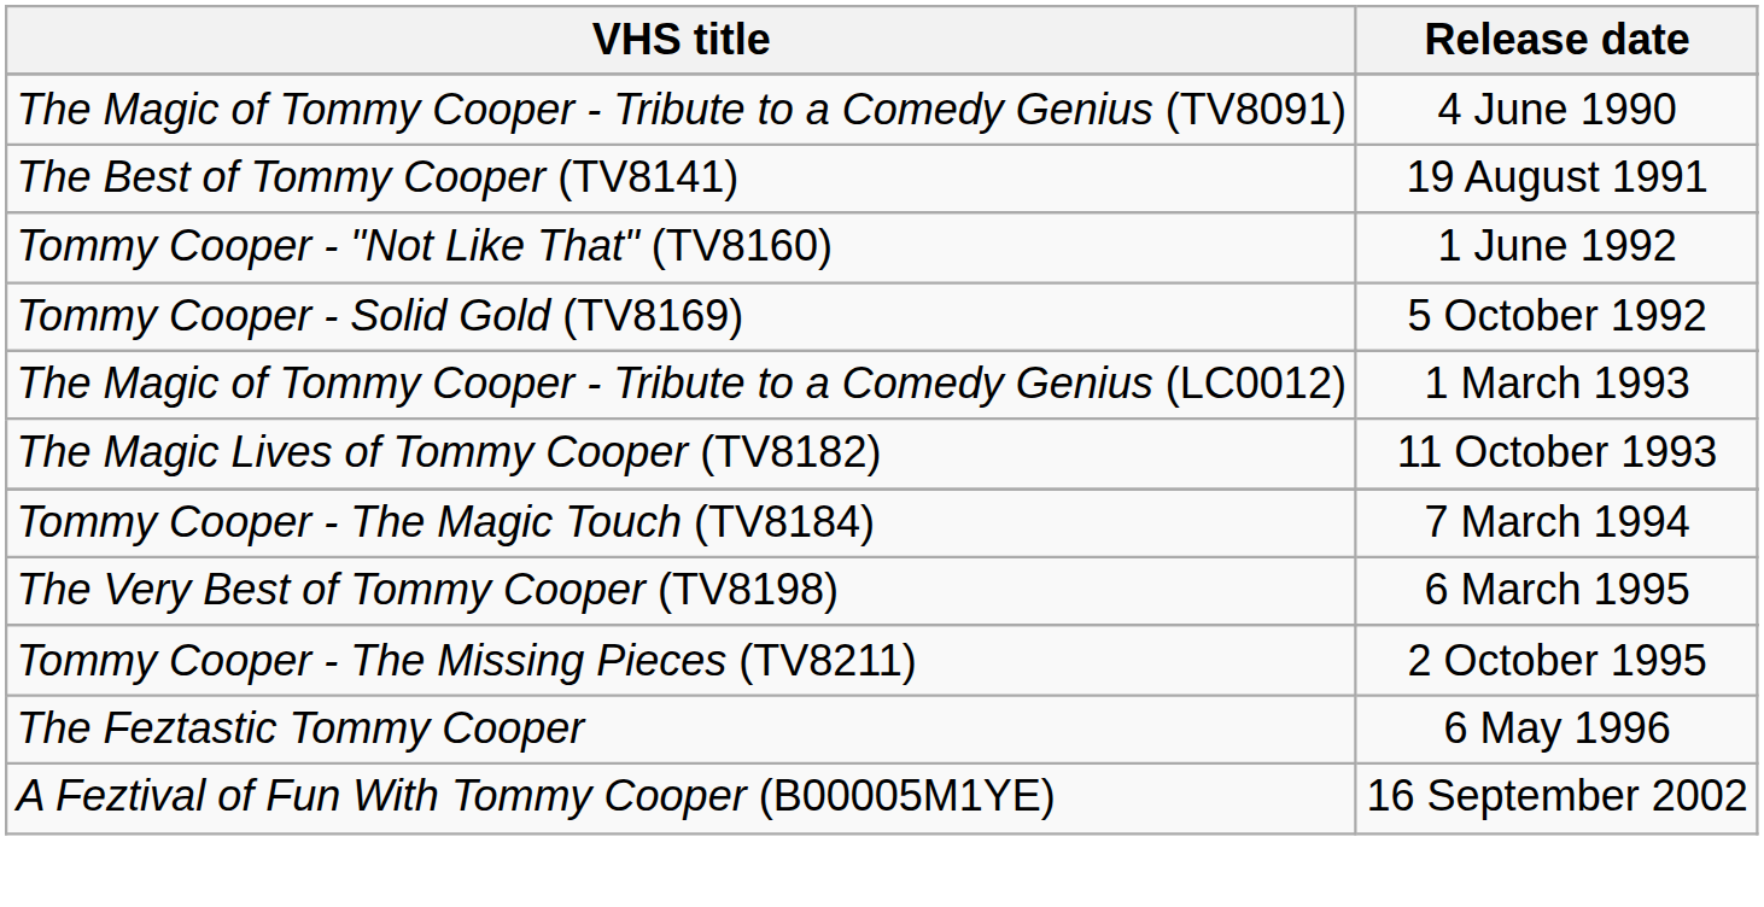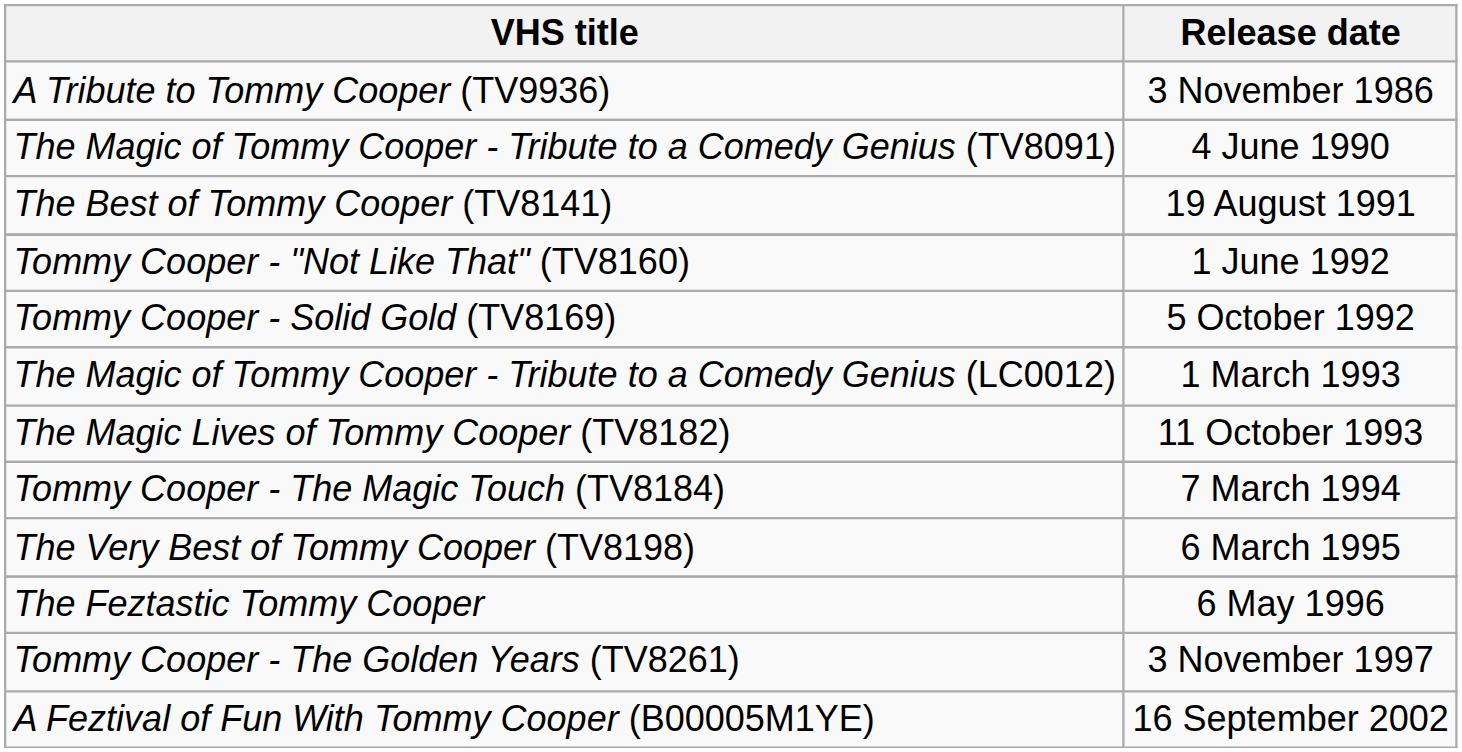 <table class="wikitable">
 <tr>
 <th>VHS title</th>
 <th>Release date</th>
+</tr>
+<tr>
+<td><em>A Tribute to Tommy Cooper</em> (TV9936)</td>
+<td style="text-align:center;">3 November 1986</td>
 </tr>
 <tr>
 </tr>
 <tr>
 <td><em>The Magic of Tommy Cooper - Tribute to a Comedy Genius</em> (TV8091)</td>
 <td style="text-align:center;">4 June 1990</td>
 </tr>
 <tr>
 <td><em>The Best of Tommy Cooper</em> (TV8141)</td>
 <td style="text-align:center;">19 August 1991</td>
 </tr>
 <tr>
 </tr>
 <tr>
 <td><em>Tommy Cooper - "Not Like That"</em> (TV8160)</td>
 <td style="text-align:center;">1 June 1992</td>
 </tr>
 <tr>
 <td><em>Tommy Cooper - Solid Gold</em> (TV8169)</td>
 <td style="text-align:center;">5 October 1992</td>
 </tr>
 <tr>
 </tr>
 <tr>
 <td><em>The Magic of Tommy Cooper - Tribute to a Comedy Genius</em> (LC0012)</td>
 <td style="text-align:center;">1 March 1993</td>
 </tr>
 <tr>
 <td><em>The Magic Lives of Tommy Cooper</em> (TV8182)</td>
 <td style="text-align:center;">11 October 1993</td>
 </tr>
 <tr>
 </tr>
 <tr>
 <td><em>Tommy Cooper - The Magic Touch</em> (TV8184)</td>
 <td style="text-align:center;">7 March 1994</td>
 </tr>
 <tr>
 <td><em>The Very Best of Tommy Cooper</em> (TV8198)</td>
 <td style="text-align:center;">6 March 1995</td>
 </tr>
 <tr>
 </tr>
 <tr>
-<td><em>Tommy Cooper - The Missing Pieces</em> (TV8211)</td>
-<td style="text-align:center;">2 October 1995</td>
+<td><em>The Feztastic Tommy Cooper</em></td>
+<td style="text-align:center;">6 May 1996</td>
 </tr>
 <tr>
-<td><em>The Feztastic Tommy Cooper</em></td>
-<td style="text-align:center;">6 May 1996</td>
+<td><em>Tommy Cooper - The Golden Years</em> (TV8261)</td>
+<td style="text-align:center;">3 November 1997</td>
 </tr>
 <tr>
 <td><em>A Feztival of Fun With Tommy Cooper</em> (B00005M1YE)</td>
 <td style="text-align:center;">16 September 2002</td>
 </tr>
 </table>
